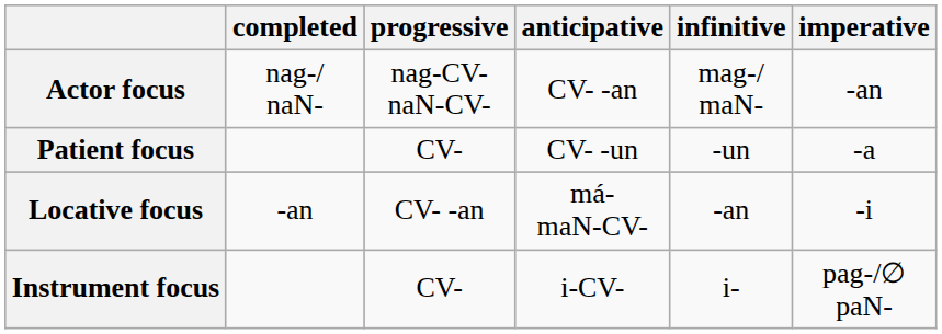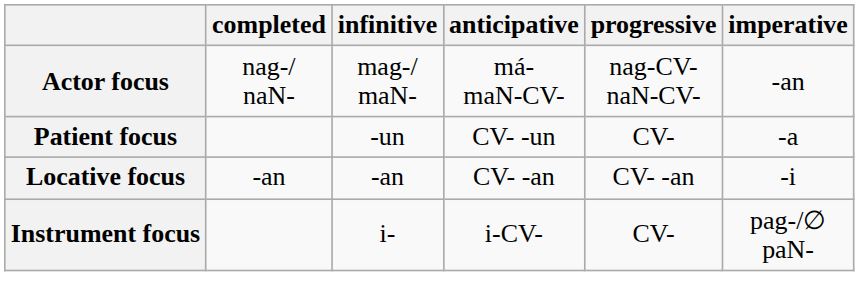 <table class="wikitable" style="text-align:center;">
 <tr>
 <th></th>
 <th>completed</th>
+<th>infinitive</th>
+<th>anticipative</th>
 <th>progressive</th>
-<th>anticipative</th>
-<th>infinitive</th>
 <th>imperative</th>
 </tr>
 <tr>
 <th>Actor focus</th>
 <td>nag-/<br>naN-</td>
+<td>mag-/<br>maN-</td>
+<td>má-<br>maN-CV-</td>
 <td>nag-CV-<br>naN-CV-</td>
-<td>CV- -an</td>
-<td>mag-/<br>maN-</td>
 <td>-an</td>
 </tr>
 <tr>
 <th>Patient focus</th>
 <td></td>
+<td>-un</td>
+<td>CV- -un</td>
 <td>CV-</td>
-<td>CV- -un</td>
-<td>-un</td>
 <td>-a</td>
 </tr>
 <tr>
 <th>Locative focus</th>
 <td> -an</td>
+<td>-an</td>
 <td>CV- -an</td>
-<td>má-<br>maN-CV-</td>
-<td>-an</td>
+<td>CV- -an</td>
 <td>-i</td>
 </tr>
 <tr>
 <th>Instrument focus</th>
 <td></td>
+<td>i-</td>
+<td>i-CV-</td>
 <td>CV-</td>
-<td>i-CV-</td>
-<td>i-</td>
 <td>pag-/∅<br>paN-</td>
 </tr>
 </table>
